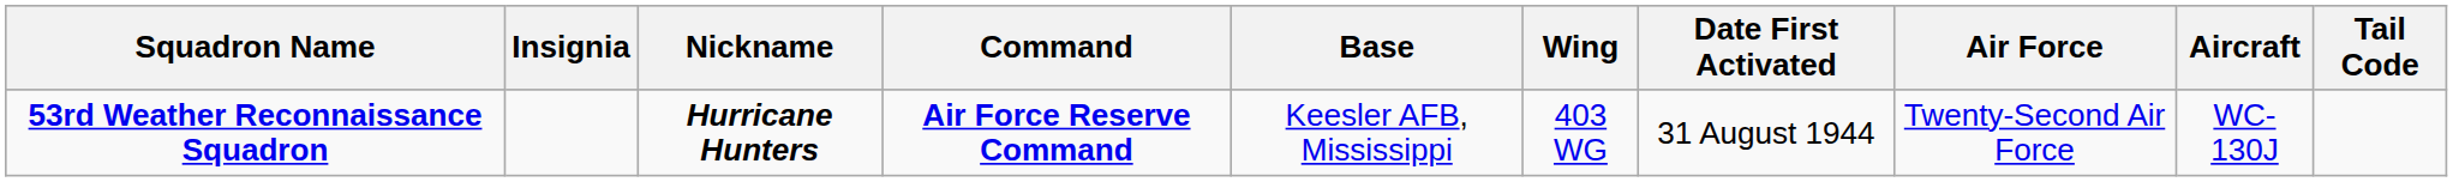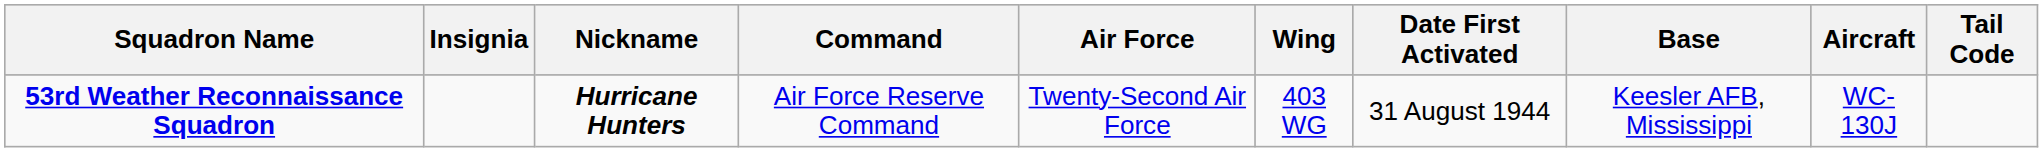 <table class="wikitable sortable" style="text-align:center;">
 <tr>
 <th>Squadron Name</th>
 <th>Insignia</th>
 <th>Nickname</th>
 <th>Command</th>
-<th>Base</th>
+<th>Air Force</th>
 <th>Wing</th>
 <th>Date First Activated</th>
-<th>Air Force</th>
+<th>Base</th>
 <th>Aircraft</th>
 <th>Tail Code</th>
 </tr>
 <tr>
 <td><strong><a href='#'>53rd Weather Reconnaissance Squadron</a></strong></td>
 <td></td>
 <td><strong><em>Hurricane Hunters</em></strong></td>
-<td><strong><a href='#'>Air Force Reserve Command</a></strong></td>
-<td><a href='#'>Keesler AFB</a>, <a href='#'>Mississippi</a></td>
+<td><a href='#'>Air Force Reserve Command</a></td>
+<td><a href='#'>Twenty-Second Air Force</a></td>
 <td><a href='#'>403 WG</a></td>
 <td>31 August 1944</td>
-<td><a href='#'>Twenty-Second Air Force</a></td>
+<td><a href='#'>Keesler AFB</a>, <a href='#'>Mississippi</a></td>
 <td><a href='#'>WC-130J</a></td>
 <td></td>
 </tr>
 </table>
